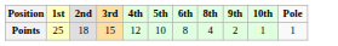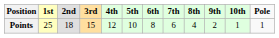 <table class="wikitable" style="font-size:85%; text-align:center">
 <tr>
 <th>Position</th>
 <td style="background:#FFFFBF;"> <strong>1st</strong> </td>
 <td style="background:#DFDFDF;"> <strong>2nd</strong> </td>
 <td style="background:#FFDF9F;"> <strong>3rd</strong> </td>
 <td style="background:#DFFFDF;"> <strong>4th</strong> </td>
 <td style="background:#DFFFDF;"> <strong>5th</strong> </td>
 <td style="background:#DFFFDF;"> <strong>6th</strong> </td>
+<td style="background:#DFFFDF;"> <strong>7th</strong> </td>
 <td style="background:#DFFFDF;"> <strong>8th</strong> </td>
 <td style="background:#DFFFDF;"> <strong>9th</strong> </td>
 <td style="background:#DFFFDF;"> <strong>10th</strong> </td>
 <td> <strong>Pole</strong> </td>
 </tr>
 <tr>
 <th>Points</th>
 <td style="background:#FFFFBF;">25</td>
 <td style="background:#DFDFDF;">18</td>
 <td style="background:#FFDF9F;">15</td>
 <td style="background:#DFFFDF;">12</td>
 <td style="background:#DFFFDF;">10</td>
 <td style="background:#DFFFDF;">8</td>
+<td style="background:#DFFFDF;">6</td>
 <td style="background:#DFFFDF;">4</td>
 <td style="background:#DFFFDF;">2</td>
 <td style="background:#DFFFDF;">1</td>
 <td>1</td>
 </tr>
 </table>
